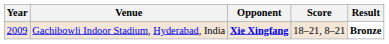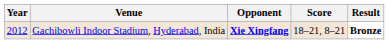 <table class="sortable wikitable" style="font-size: 90%;">
 <tr>
 <th>Year</th>
 <th>Venue</th>
 <th>Opponent</th>
 <th>Score</th>
 <th>Result</th>
 </tr>
 <tr style="background:#F3E6D7">
-<td align="center"><a href='#'>2009</a></td>
+<td align="center"><a href='#'>2012</a></td>
 <td align="left"><a href='#'>Gachibowli Indoor Stadium</a>, <a href='#'>Hyderabad</a>, India</td>
 <td align="left"><strong> <a href='#'>Xie Xingfang</a></strong></td>
 <td align="left">18–21, 8–21</td>
 <td style="text-align:left; background:white"> <strong>Bronze</strong></td>
 </tr>
 </table>
